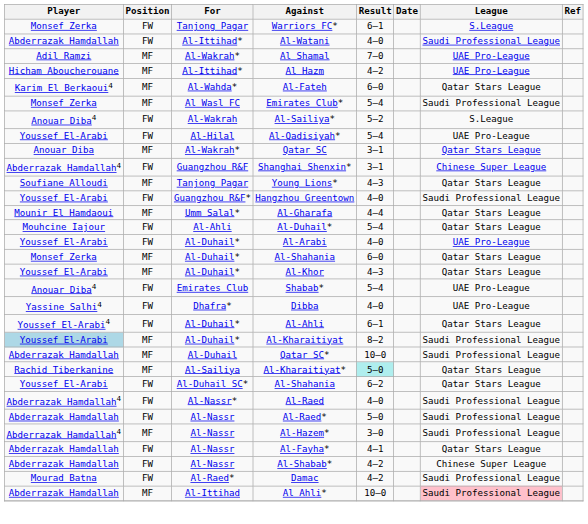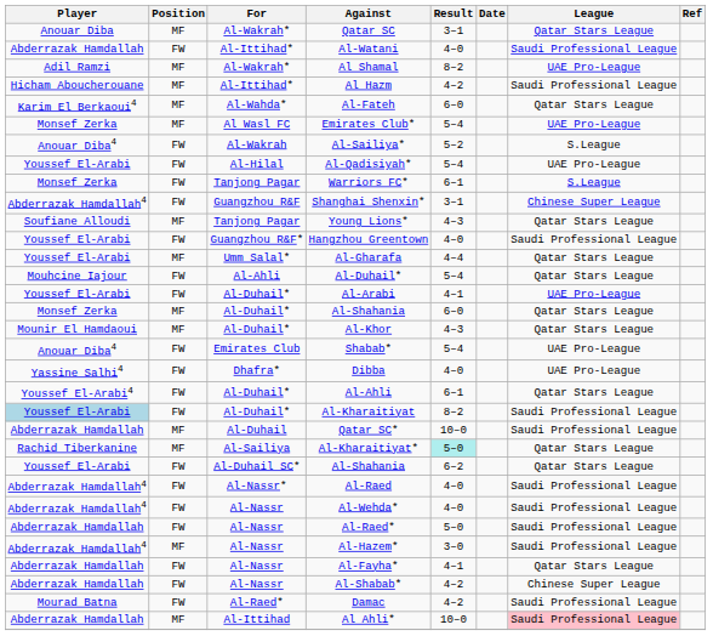 <table class="wikitable plainrowheaders sortable" style="text-align:center;font-size:95%">
 <tr>
 <th>Player</th>
 <th>Position</th>
 <th>For</th>
 <th>Against</th>
 <th align=center>Result</th>
 <th>Date</th>
 <th>League</th>
 <th class="unsortable" align="center">Ref</th>
 </tr>
 <tr>
-<td><a href='#'>Monsef Zerka</a></td>
-<td>FW</td>
-<td><a href='#'>Tanjong Pagar</a></td>
-<td><a href='#'>Warriors FC</a>*</td>
-<td>6–1</td>
+<td><a href='#'>Anouar Diba</a></td>
+<td>MF</td>
+<td><a href='#'>Al-Wakrah</a>*</td>
+<td><a href='#'>Qatar SC</a></td>
+<td>3–1</td>
 <td></td>
-<td><a href='#'>S.League</a></td>
+<td><a href='#'>Qatar Stars League</a></td>
 <td></td>
 </tr>
 <tr>
 <td><a href='#'>Abderrazak Hamdallah</a></td>
 <td>FW</td>
 <td><a href='#'>Al-Ittihad</a>*</td>
 <td><a href='#'>Al-Watani</a></td>
 <td>4–0</td>
 <td></td>
 <td><a href='#'>Saudi Professional League</a></td>
 <td></td>
 </tr>
 <tr>
 <td><a href='#'>Adil Ramzi</a></td>
 <td>MF</td>
 <td><a href='#'>Al-Wakrah</a>*</td>
 <td><a href='#'>Al Shamal</a></td>
-<td>7–0</td>
+<td>8–2</td>
 <td></td>
 <td><a href='#'>UAE Pro-League</a></td>
 <td></td>
 </tr>
 <tr>
 <td><a href='#'>Hicham Aboucherouane</a></td>
 <td>MF</td>
 <td><a href='#'>Al-Ittihad</a>*</td>
 <td><a href='#'>Al Hazm</a></td>
 <td>4–2</td>
 <td></td>
-<td><a href='#'>UAE Pro-League</a></td>
+<td>Saudi Professional League</td>
 <td></td>
 </tr>
 <tr>
 <td><a href='#'>Karim El Berkaoui</a><sup>4</sup></td>
 <td>MF</td>
 <td><a href='#'>Al-Wahda</a>*</td>
 <td><a href='#'>Al-Fateh</a></td>
 <td>6–0</td>
 <td></td>
 <td>Qatar Stars League</td>
 <td></td>
 </tr>
 <tr>
 <td><a href='#'>Monsef Zerka</a></td>
 <td>MF</td>
 <td><a href='#'>Al Wasl FC</a></td>
 <td><a href='#'>Emirates Club</a>*</td>
 <td>5–4</td>
 <td></td>
-<td>Saudi Professional League</td>
+<td><a href='#'>UAE Pro-League</a></td>
 <td></td>
 </tr>
 <tr>
 <td><a href='#'>Anouar Diba</a><sup>4</sup></td>
 <td>FW</td>
 <td><a href='#'>Al-Wakrah</a></td>
 <td><a href='#'>Al-Sailiya</a>*</td>
 <td>5–2</td>
 <td></td>
 <td>S.League</td>
 <td></td>
 </tr>
 <tr>
 <td><a href='#'>Youssef El-Arabi</a></td>
 <td>FW</td>
 <td><a href='#'>Al-Hilal</a></td>
 <td><a href='#'>Al-Qadisiyah</a>*</td>
 <td>5–4</td>
 <td></td>
 <td>UAE Pro-League</td>
 <td></td>
 </tr>
 <tr>
-<td><a href='#'>Anouar Diba</a></td>
-<td>MF</td>
-<td><a href='#'>Al-Wakrah</a>*</td>
-<td><a href='#'>Qatar SC</a></td>
-<td>3–1</td>
+<td><a href='#'>Monsef Zerka</a></td>
+<td>FW</td>
+<td><a href='#'>Tanjong Pagar</a></td>
+<td><a href='#'>Warriors FC</a>*</td>
+<td>6–1</td>
 <td></td>
-<td><a href='#'>Qatar Stars League</a></td>
+<td><a href='#'>S.League</a></td>
 <td></td>
 </tr>
 <tr>
 <td><a href='#'>Abderrazak Hamdallah</a><sup>4</sup></td>
 <td>FW</td>
 <td><a href='#'>Guangzhou R&F</a></td>
 <td><a href='#'>Shanghai Shenxin</a>*</td>
 <td>3–1</td>
 <td></td>
 <td><a href='#'>Chinese Super League</a></td>
 <td></td>
 </tr>
 <tr>
 <td><a href='#'>Soufiane Alloudi</a></td>
 <td>MF</td>
 <td><a href='#'>Tanjong Pagar</a></td>
 <td><a href='#'>Young Lions</a>*</td>
 <td>4–3</td>
 <td></td>
 <td>Qatar Stars League</td>
 <td></td>
 </tr>
 <tr>
 <td><a href='#'>Youssef El-Arabi</a></td>
 <td>FW</td>
 <td><a href='#'>Guangzhou R&F</a>*</td>
 <td><a href='#'>Hangzhou Greentown</a></td>
 <td>4–0</td>
 <td></td>
 <td>Saudi Professional League</td>
 <td></td>
 </tr>
 <tr>
-<td><a href='#'>Mounir El Hamdaoui</a></td>
+<td><a href='#'>Youssef El-Arabi</a></td>
 <td>MF</td>
 <td><a href='#'>Umm Salal</a>*</td>
 <td><a href='#'>Al-Gharafa</a></td>
 <td>4–4</td>
 <td></td>
 <td>Qatar Stars League</td>
 <td></td>
 </tr>
 <tr>
 <td><a href='#'>Mouhcine Iajour</a></td>
 <td>FW</td>
 <td><a href='#'>Al-Ahli</a></td>
 <td><a href='#'>Al-Duhail</a>*</td>
 <td>5–4</td>
 <td></td>
 <td>Qatar Stars League</td>
 <td></td>
 </tr>
 <tr>
 <td><a href='#'>Youssef El-Arabi</a></td>
 <td>FW</td>
 <td><a href='#'>Al-Duhail</a>*</td>
 <td><a href='#'>Al-Arabi</a></td>
-<td>4–0</td>
+<td>4–1</td>
 <td></td>
 <td><a href='#'>UAE Pro-League</a></td>
 <td></td>
 </tr>
 <tr>
 <td><a href='#'>Monsef Zerka</a></td>
 <td>MF</td>
 <td><a href='#'>Al-Duhail</a>*</td>
 <td><a href='#'>Al-Shahania</a></td>
 <td>6–0</td>
 <td></td>
 <td>Qatar Stars League</td>
 <td></td>
 </tr>
 <tr>
-<td><a href='#'>Youssef El-Arabi</a></td>
+<td><a href='#'>Mounir El Hamdaoui</a></td>
 <td>MF</td>
 <td><a href='#'>Al-Duhail</a>*</td>
 <td><a href='#'>Al-Khor</a></td>
 <td>4–3</td>
 <td></td>
 <td>Qatar Stars League</td>
 <td></td>
 </tr>
 <tr>
 <td><a href='#'>Anouar Diba</a><sup>4</sup></td>
 <td>FW</td>
 <td><a href='#'>Emirates Club</a></td>
 <td><a href='#'>Shabab</a>*</td>
 <td>5–4</td>
 <td></td>
 <td>UAE Pro-League</td>
 <td></td>
 </tr>
 <tr>
 <td><a href='#'>Yassine Salhi</a><sup>4</sup></td>
 <td>FW</td>
 <td><a href='#'>Dhafra</a>*</td>
 <td><a href='#'>Dibba</a></td>
 <td>4–0</td>
 <td></td>
 <td>UAE Pro-League</td>
 <td></td>
 </tr>
 <tr>
 <td><a href='#'>Youssef El-Arabi</a><sup>4</sup></td>
 <td>FW</td>
 <td><a href='#'>Al-Duhail</a>*</td>
 <td><a href='#'>Al-Ahli</a></td>
 <td>6–1</td>
 <td></td>
 <td>Qatar Stars League</td>
 <td></td>
 </tr>
 <tr>
 <td style="background: lightblue;"><a href='#'>Youssef El-Arabi</a></td>
-<td>MF</td>
+<td>FW</td>
 <td><a href='#'>Al-Duhail</a>*</td>
 <td><a href='#'>Al-Kharaitiyat</a></td>
 <td>8–2</td>
 <td></td>
 <td>Saudi Professional League</td>
 <td></td>
 </tr>
 <tr>
 <td><a href='#'>Abderrazak Hamdallah</a></td>
 <td>MF</td>
 <td><a href='#'>Al-Duhail</a></td>
 <td><a href='#'>Qatar SC</a>*</td>
 <td>10–0</td>
 <td></td>
 <td>Saudi Professional League</td>
 <td></td>
 </tr>
 <tr>
 <td><a href='#'>Rachid Tiberkanine</a></td>
 <td>MF</td>
 <td><a href='#'>Al-Sailiya</a></td>
 <td><a href='#'>Al-Kharaitiyat</a>*</td>
 <td style="background: paleturquoise; text-align:center;">5–0</td>
 <td></td>
 <td>Qatar Stars League</td>
 <td></td>
 </tr>
 <tr>
 <td><a href='#'>Youssef El-Arabi</a></td>
 <td>FW</td>
 <td><a href='#'>Al-Duhail SC</a>*</td>
 <td><a href='#'>Al-Shahania</a></td>
 <td>6–2</td>
 <td></td>
 <td>Qatar Stars League</td>
 <td></td>
 </tr>
 <tr>
 <td><a href='#'>Abderrazak Hamdallah</a><sup>4</sup></td>
 <td>FW</td>
 <td><a href='#'>Al-Nassr</a>*</td>
 <td><a href='#'>Al-Raed</a></td>
+<td>4–0</td>
+<td></td>
+<td>Saudi Professional League</td>
+<td></td>
+</tr>
+<tr>
+<td><a href='#'>Abderrazak Hamdallah</a><sup>4</sup></td>
+<td>FW</td>
+<td><a href='#'>Al-Nassr</a></td>
+<td><a href='#'>Al-Wehda</a>*</td>
 <td>4–0</td>
 <td></td>
 <td>Saudi Professional League</td>
 <td></td>
 </tr>
 <tr>
 <td><a href='#'>Abderrazak Hamdallah</a></td>
 <td>FW</td>
 <td><a href='#'>Al-Nassr</a></td>
 <td><a href='#'>Al-Raed</a>*</td>
 <td>5–0</td>
 <td></td>
 <td>Saudi Professional League</td>
 <td></td>
 </tr>
 <tr>
 <td><a href='#'>Abderrazak Hamdallah</a><sup>4</sup></td>
 <td>MF</td>
 <td><a href='#'>Al-Nassr</a></td>
 <td><a href='#'>Al-Hazem</a>*</td>
 <td>3–0</td>
 <td></td>
 <td>Saudi Professional League</td>
 <td></td>
 </tr>
 <tr>
 <td><a href='#'>Abderrazak Hamdallah</a></td>
 <td>FW</td>
 <td><a href='#'>Al-Nassr</a></td>
 <td><a href='#'>Al-Fayha</a>*</td>
 <td>4–1</td>
 <td></td>
 <td>Qatar Stars League</td>
 <td></td>
 </tr>
 <tr>
 <td><a href='#'>Abderrazak Hamdallah</a></td>
 <td>FW</td>
 <td><a href='#'>Al-Nassr</a></td>
 <td><a href='#'>Al-Shabab</a>*</td>
 <td>4–2</td>
 <td></td>
 <td>Chinese Super League</td>
 <td></td>
 </tr>
 <tr>
 <td><a href='#'>Mourad Batna</a></td>
 <td>FW</td>
 <td><a href='#'>Al-Raed</a>*</td>
 <td><a href='#'>Damac</a></td>
 <td>4–2</td>
 <td></td>
 <td>Saudi Professional League</td>
 <td></td>
 </tr>
 <tr>
 <td><a href='#'>Abderrazak Hamdallah</a></td>
 <td>MF</td>
 <td><a href='#'>Al-Ittihad</a></td>
 <td><a href='#'>Al Ahli</a>*</td>
 <td>10–0</td>
 <td></td>
 <td style="background: pink;">Saudi Professional League</td>
 <td></td>
 </tr>
 <tr>
 </tr>
 </table>
